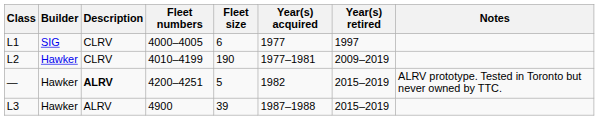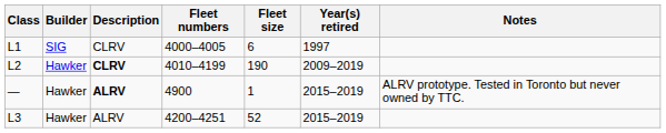 <table class="wikitable">
 <tr>
 <th>Class</th>
 <th>Builder</th>
 <th>Description</th>
 <th>Fleet numbers</th>
 <th>Fleet size</th>
-<th>Year(s) acquired</th>
 <th>Year(s) retired</th>
 <th>Notes</th>
 </tr>
 <tr>
 <td>L1</td>
 <td><a href='#'>SIG</a></td>
 <td>CLRV</td>
 <td>4000–4005</td>
 <td>6</td>
-<td>1977</td>
 <td>1997</td>
 <td></td>
 </tr>
 <tr>
 <td>L2</td>
 <td><a href='#'>Hawker</a></td>
-<td>CLRV</td>
+<td><strong>CLRV</strong></td>
 <td>4010–4199</td>
 <td>190</td>
-<td>1977–1981</td>
 <td>2009–2019</td>
 <td></td>
 </tr>
 <tr>
 <td>—</td>
 <td>Hawker</td>
 <td><strong>ALRV</strong></td>
-<td>4200–4251</td>
-<td>5</td>
-<td>1982</td>
+<td>4900</td>
+<td>1</td>
 <td>2015–2019</td>
 <td>ALRV prototype. Tested in Toronto but never owned by TTC.</td>
 </tr>
 <tr>
 <td>L3</td>
 <td>Hawker</td>
 <td>ALRV</td>
-<td>4900</td>
-<td>39</td>
-<td>1987–1988</td>
+<td>4200–4251</td>
+<td>52</td>
 <td>2015–2019</td>
 <td></td>
 </tr>
 </table>
